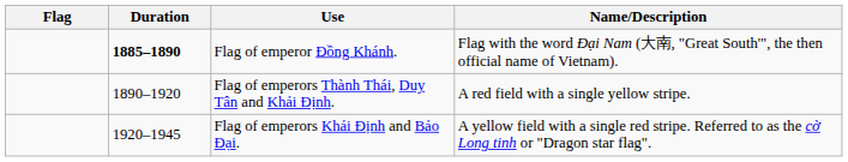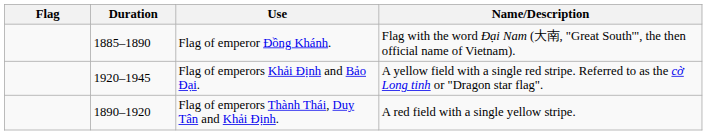 <table class="wikitable" style="width:100%">
 <tr>
 <th width="102px">Flag</th>
 <th width="100px">Duration</th>
 <th width="250px">Use</th>
 <th style="min-width:250px">Name/Description</th>
 </tr>
 <tr>
 <td></td>
-<td><strong> 1885–1890</strong></td>
+<td> 1885–1890</td>
 <td>Flag of emperor <a href='#'>Đồng Khánh</a>.</td>
 <td>Flag with the word <em>Đại Nam</em> (大南, "Great South'", the then official name of Vietnam).</td>
+</tr>
+<tr>
+<td></td>
+<td> 1920–1945</td>
+<td>Flag of emperors <a href='#'>Khải Định</a> and <a href='#'>Bảo Đại</a>.</td>
+<td>A yellow field with a single red stripe. Referred to as the <em><a href='#'>cờ Long tinh</a></em> or "Dragon star flag".</td>
 </tr>
 <tr>
 <td></td>
 <td> 1890–1920</td>
 <td>Flag of emperors <a href='#'>Thành Thái</a>, <a href='#'>Duy Tân</a> and <a href='#'>Khải Định</a>.</td>
 <td>A red field with a single yellow stripe.</td>
 </tr>
-<tr>
-<td></td>
-<td> 1920–1945</td>
-<td>Flag of emperors <a href='#'>Khải Định</a> and <a href='#'>Bảo Đại</a>.</td>
-<td>A yellow field with a single red stripe. Referred to as the <em><a href='#'>cờ Long tinh</a></em> or "Dragon star flag".</td>
-</tr>
 </table>
